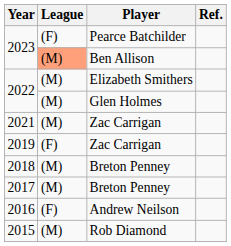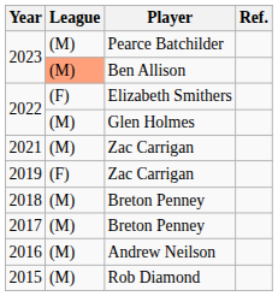 <table class="wikitable">
 <tr>
 <th>Year</th>
 <th>League</th>
 <th>Player</th>
 <th>Ref.</th>
 </tr>
 <tr>
 <td rowspan="2">2023</td>
-<td>(F)</td>
+<td>(M)</td>
 <td>Pearce Batchilder</td>
 <td></td>
 </tr>
 <tr>
 <td style="background: lightsalmon;">(M)</td>
 <td>Ben Allison</td>
 <td></td>
 </tr>
 <tr>
 <td rowspan="2">2022</td>
-<td>(M)</td>
+<td>(F)</td>
 <td>Elizabeth Smithers</td>
 <td></td>
 </tr>
 <tr>
 <td>(M)</td>
 <td>Glen Holmes</td>
 <td></td>
 </tr>
 <tr>
 <td>2021</td>
 <td>(M)</td>
 <td>Zac Carrigan</td>
 <td></td>
 </tr>
 <tr>
 <td>2019</td>
 <td>(F)</td>
 <td>Zac Carrigan</td>
 <td></td>
 </tr>
 <tr>
 <td>2018</td>
 <td>(M)</td>
 <td>Breton Penney</td>
 <td></td>
 </tr>
 <tr>
 <td>2017</td>
 <td>(M)</td>
 <td>Breton Penney</td>
 <td></td>
 </tr>
 <tr>
 <td>2016</td>
-<td>(F)</td>
+<td>(M)</td>
 <td>Andrew Neilson</td>
 <td></td>
 </tr>
 <tr>
 <td>2015</td>
 <td>(M)</td>
 <td>Rob Diamond</td>
 <td></td>
 </tr>
 </table>
